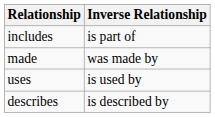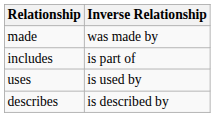 <table class="wikitable">
 <tr>
 <th>Relationship</th>
 <th>Inverse Relationship</th>
 </tr>
 <tr>
+<td>made</td>
+<td>was made by</td>
+</tr>
+<tr>
 <td>includes</td>
 <td>is part of</td>
-</tr>
-<tr>
-<td>made</td>
-<td>was made by</td>
 </tr>
 <tr>
 <td>uses</td>
 <td>is used by</td>
 </tr>
 <tr>
 <td>describes</td>
 <td>is described by</td>
 </tr>
 </table>
